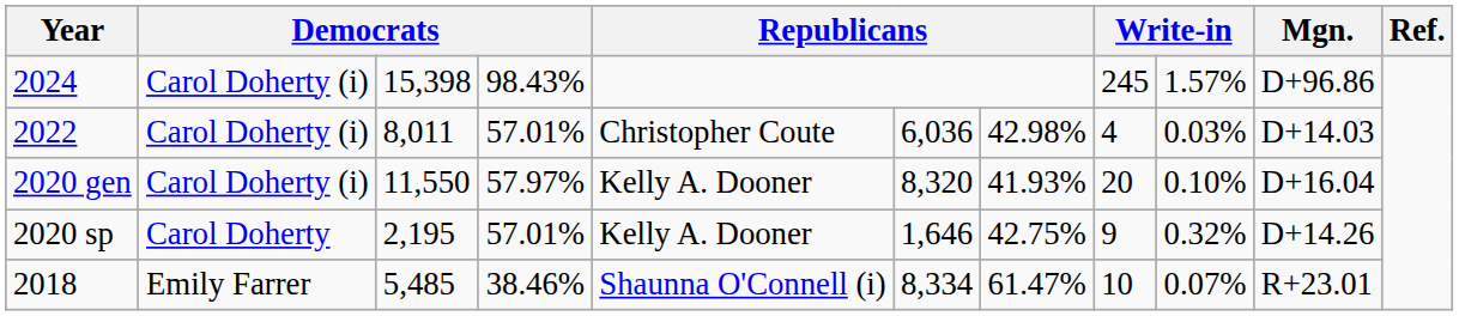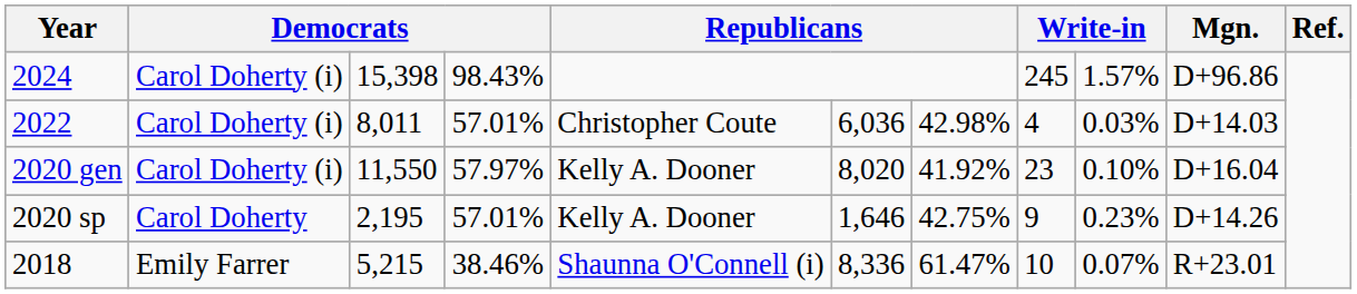 <table class="wikitable">
 <tr>
 <th>Year</th>
 <th colspan=3><a href='#'>Democrats</a></th>
 <th colspan=3><a href='#'>Republicans</a></th>
 <th colspan=2><a href='#'>Write-in</a></th>
 <th>Mgn.</th>
 <th>Ref.</th>
 </tr>
 <tr>
 <td><a href='#'>2024</a></td>
 <td><a href='#'>Carol Doherty</a> (i)</td>
 <td>15,398</td>
 <td>98.43%</td>
 <td colspan=3></td>
 <td>245</td>
 <td>1.57%</td>
 <td>D+96.86</td>
 <td rowspan=5></td>
 </tr>
 <tr>
 <td><a href='#'>2022</a></td>
 <td><a href='#'>Carol Doherty</a> (i)</td>
 <td>8,011</td>
 <td>57.01%</td>
 <td>Christopher Coute</td>
 <td>6,036</td>
 <td>42.98%</td>
 <td>4</td>
 <td>0.03%</td>
 <td>D+14.03</td>
 </tr>
 <tr>
 <td><a href='#'>2020 gen</a></td>
 <td><a href='#'>Carol Doherty</a> (i)</td>
 <td>11,550</td>
 <td>57.97%</td>
 <td>Kelly A. Dooner</td>
-<td>8,320</td>
-<td>41.93%</td>
-<td>20</td>
+<td>8,020</td>
+<td>41.92%</td>
+<td>23</td>
 <td>0.10%</td>
 <td>D+16.04</td>
 </tr>
 <tr>
 <td>2020 sp</td>
 <td><a href='#'>Carol Doherty</a></td>
 <td>2,195</td>
 <td>57.01%</td>
 <td>Kelly A. Dooner</td>
 <td>1,646</td>
 <td>42.75%</td>
 <td>9</td>
-<td>0.32%</td>
+<td>0.23%</td>
 <td>D+14.26</td>
 </tr>
 <tr>
 <td>2018</td>
 <td>Emily Farrer</td>
-<td>5,485</td>
+<td>5,215</td>
 <td>38.46%</td>
 <td><a href='#'>Shaunna O'Connell</a> (i)</td>
-<td>8,334</td>
+<td>8,336</td>
 <td>61.47%</td>
 <td>10</td>
 <td>0.07%</td>
 <td>R+23.01</td>
 </tr>
 </table>
